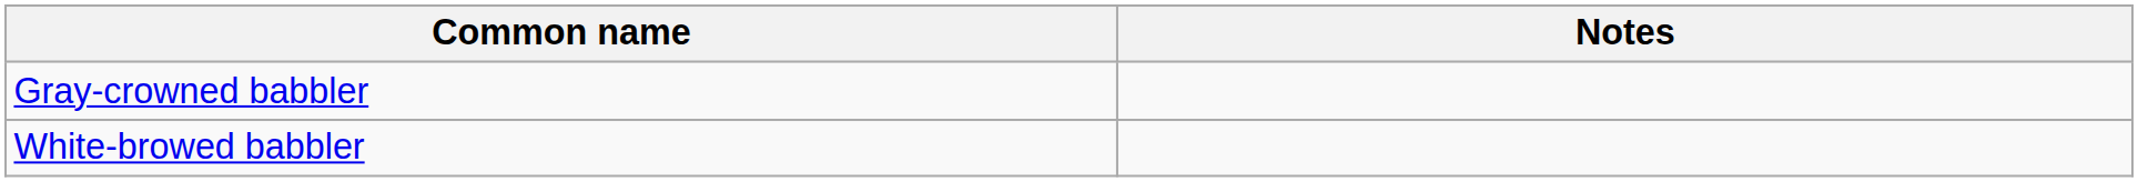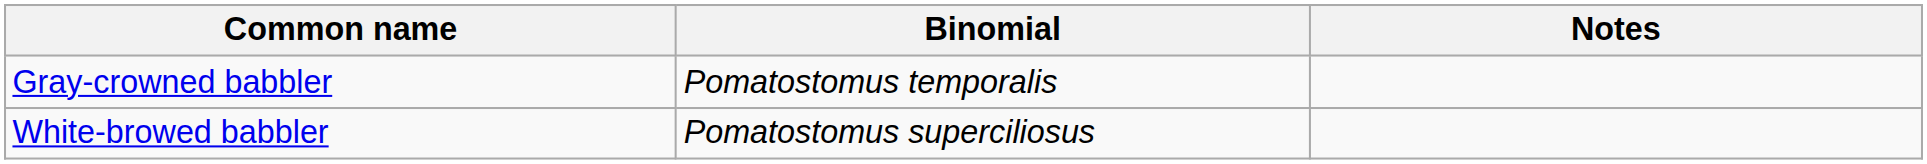 <table style="width:60%;" class="wikitable">
 <tr>
 <th width=35%>Common name</th>
+<th width=33%>Binomial</th>
 <th width=32%>Notes</th>
 </tr>
 <tr>
 <td><a href='#'>Gray-crowned babbler</a></td>
+<td><em>Pomatostomus temporalis</em></td>
 <td></td>
 </tr>
 <tr>
 <td><a href='#'>White-browed babbler</a></td>
+<td><em>Pomatostomus superciliosus</em></td>
 <td></td>
 </tr>
 </table>
